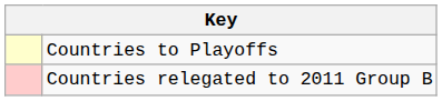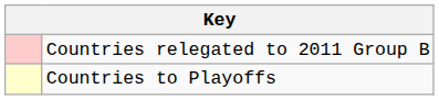 <table class="wikitable" style="text-align: center;">
 <tr>
 <th colspan=2>Key</th>
 </tr>
 <tr>
+<td style="background:#ffcccc; width:20px;"></td>
+<td align=left>Countries relegated to 2011 Group B</td>
+</tr>
+<tr>
 <td style="background:#ffffcc; width:20px;"></td>
 <td align=left>Countries to Playoffs</td>
 </tr>
-<tr>
-<td style="background:#ffcccc; width:20px;"></td>
-<td align=left>Countries relegated to 2011 Group B</td>
-</tr>
 </table>
